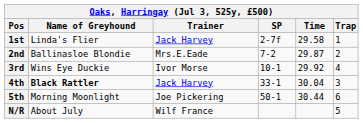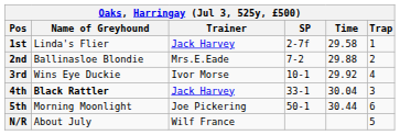 <table class="wikitable">
 <tr>
 <th colspan="6"><a href='#'>Oaks</a>, <a href='#'>Harringay</a> (Jul 3, 525y, £500)</th>
 </tr>
 <tr>
 <th width=30>Pos</th>
 <th width=180>Name of Greyhound</th>
 <th width=150>Trainer</th>
 <th width=50>SP</th>
 <th width=50>Time</th>
 <th width=30>Trap</th>
 </tr>
 <tr>
 <th>1st</th>
 <td>Linda's Flier</td>
 <td><a href='#'>Jack Harvey</a></td>
 <td>2-7f</td>
 <td>29.58</td>
 <td>1</td>
 </tr>
 <tr>
 <th>2nd</th>
 <td>Ballinasloe Blondie</td>
 <td>Mrs.E.Eade</td>
 <td>7-2</td>
-<td>29.87</td>
+<td>29.88</td>
 <td>2</td>
 </tr>
 <tr>
 <th>3rd</th>
 <td>Wins Eye Duckie</td>
 <td>Ivor Morse</td>
 <td>10-1</td>
 <td>29.92</td>
 <td>4</td>
 </tr>
 <tr>
 <th>4th</th>
 <td><strong>Black Rattler</strong></td>
 <td><a href='#'>Jack Harvey</a></td>
 <td>33-1</td>
 <td>30.04</td>
 <td>3</td>
 </tr>
 <tr>
 <th>5th</th>
 <td>Morning Moonlight</td>
 <td>Joe Pickering</td>
 <td>50-1</td>
 <td>30.44</td>
 <td>6</td>
 </tr>
 <tr>
 <th>N/R</th>
 <td>About July</td>
 <td>Wilf France</td>
 <td></td>
 <td></td>
 <td>5</td>
 </tr>
 </table>
